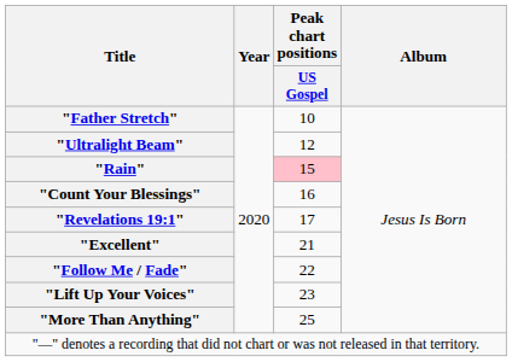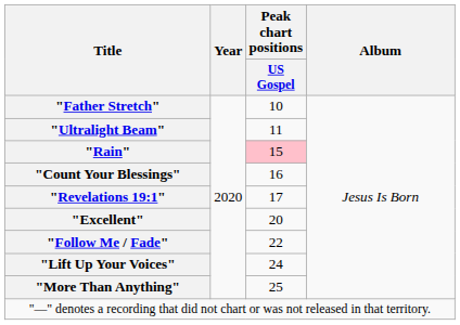 <table class="wikitable plainrowheaders" style="text-align:center;">
 <tr>
 <th scope="col" rowspan="2" style="width:14em;">Title</th>
 <th scope="col" rowspan="2" style="width:1em;">Year</th>
 <th>Peak chart positions</th>
 <th scope="col" rowspan="2" style="width:10em;">Album</th>
 </tr>
 <tr>
 <th scope="col" style="width:3em;font-size:90%;"><a href='#'>US<br>Gospel</a><br></th>
 </tr>
 <tr>
 <th scope="row">"<a href='#'>Father Stretch</a>"</th>
 <td rowspan="9">2020</td>
 <td>10</td>
 <td rowspan="9"><em>Jesus Is Born</em></td>
 </tr>
 <tr>
 <th scope="row">"<a href='#'>Ultralight Beam</a>"</th>
-<td>12</td>
+<td>11</td>
 </tr>
 <tr>
 <th scope="row">"<a href='#'>Rain</a>"</th>
 <td style="background: pink;">15</td>
 </tr>
 <tr>
 <th scope="row">"Count Your Blessings"</th>
 <td>16</td>
 </tr>
 <tr>
 <th scope="row">"<a href='#'>Revelations 19:1</a>"</th>
 <td>17</td>
 </tr>
 <tr>
 <th scope="row">"Excellent"</th>
-<td>21</td>
+<td>20</td>
 </tr>
 <tr>
 <th scope="row">"<a href='#'>Follow Me</a> / <a href='#'>Fade</a>"</th>
 <td>22</td>
 </tr>
 <tr>
 <th scope="row">"Lift Up Your Voices"</th>
-<td>23</td>
+<td>24</td>
 </tr>
 <tr>
 <th scope="row">"More Than Anything"</th>
 <td>25</td>
 </tr>
 <tr>
 <td colspan="8" style="font-size:90%">"—" denotes a recording that did not chart or was not released in that territory.</td>
 </tr>
 </table>
